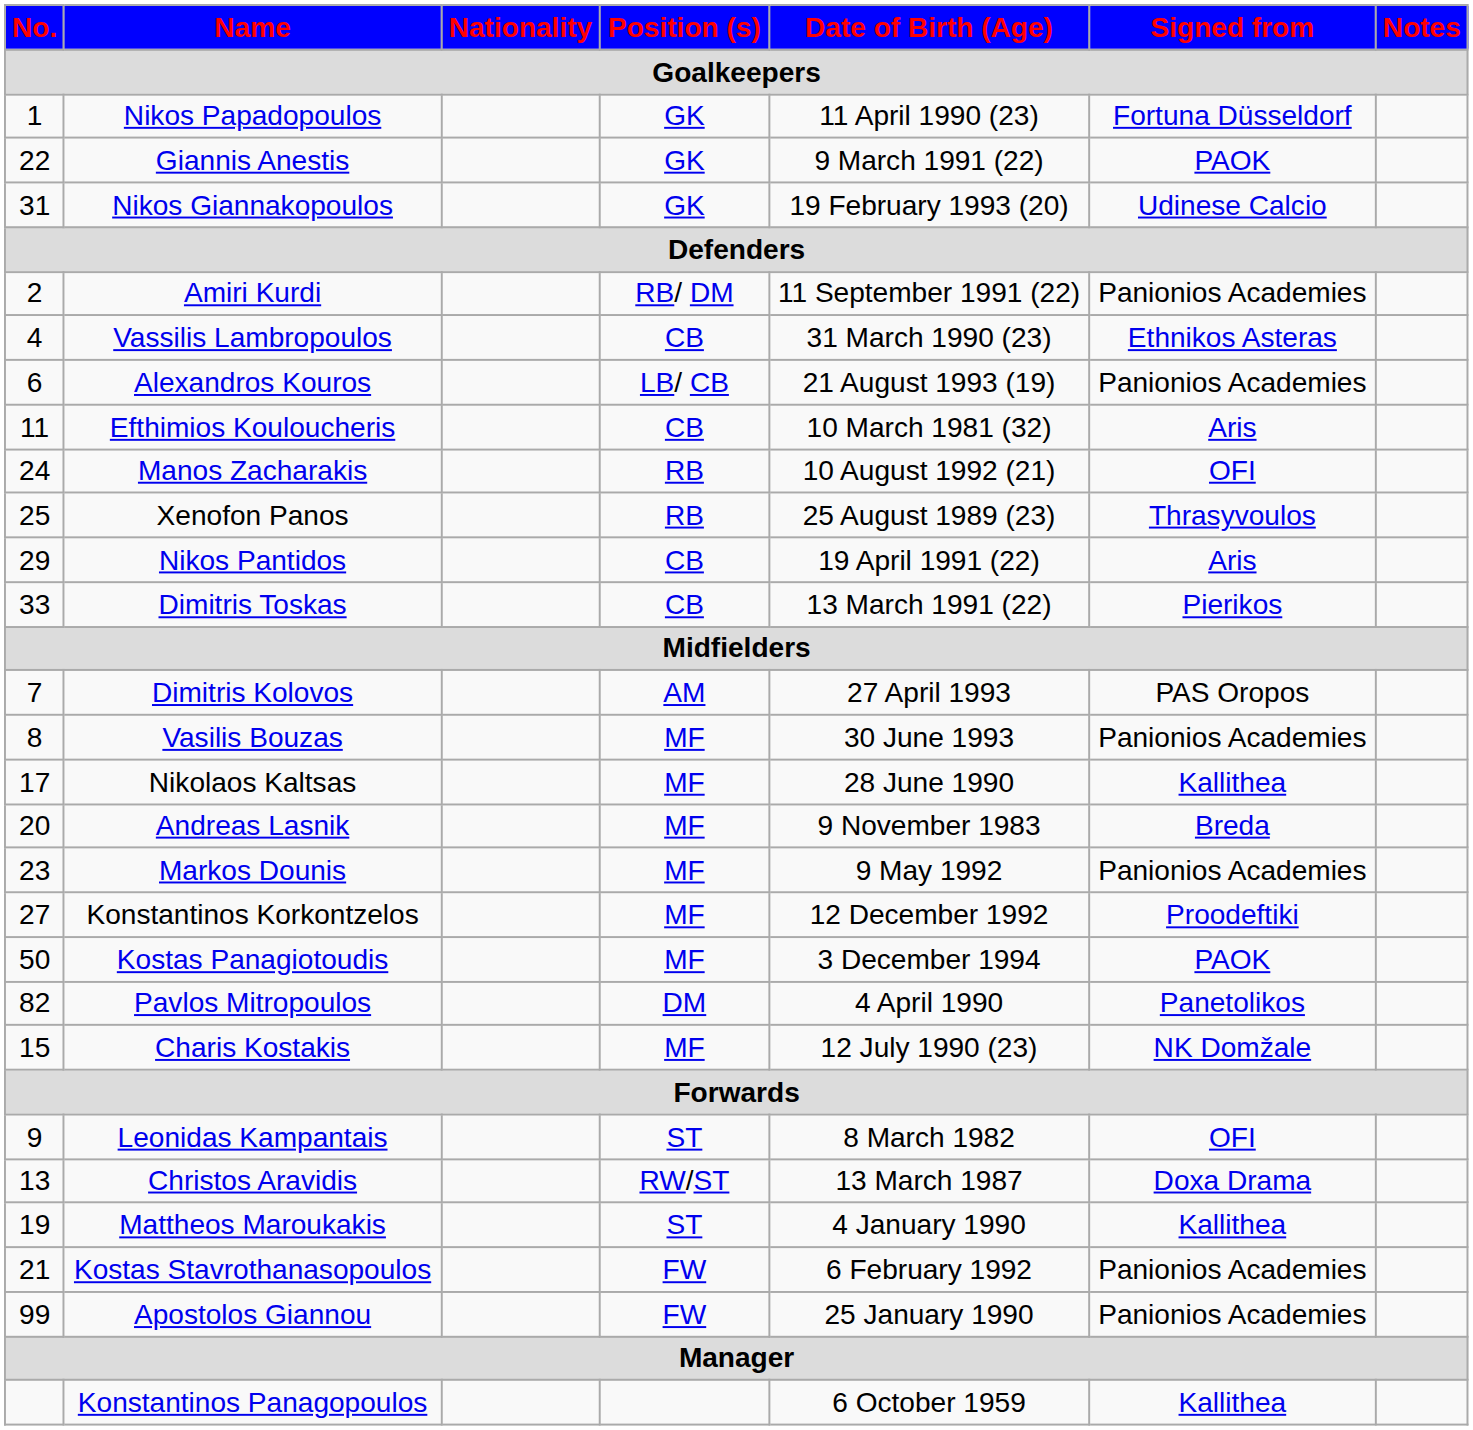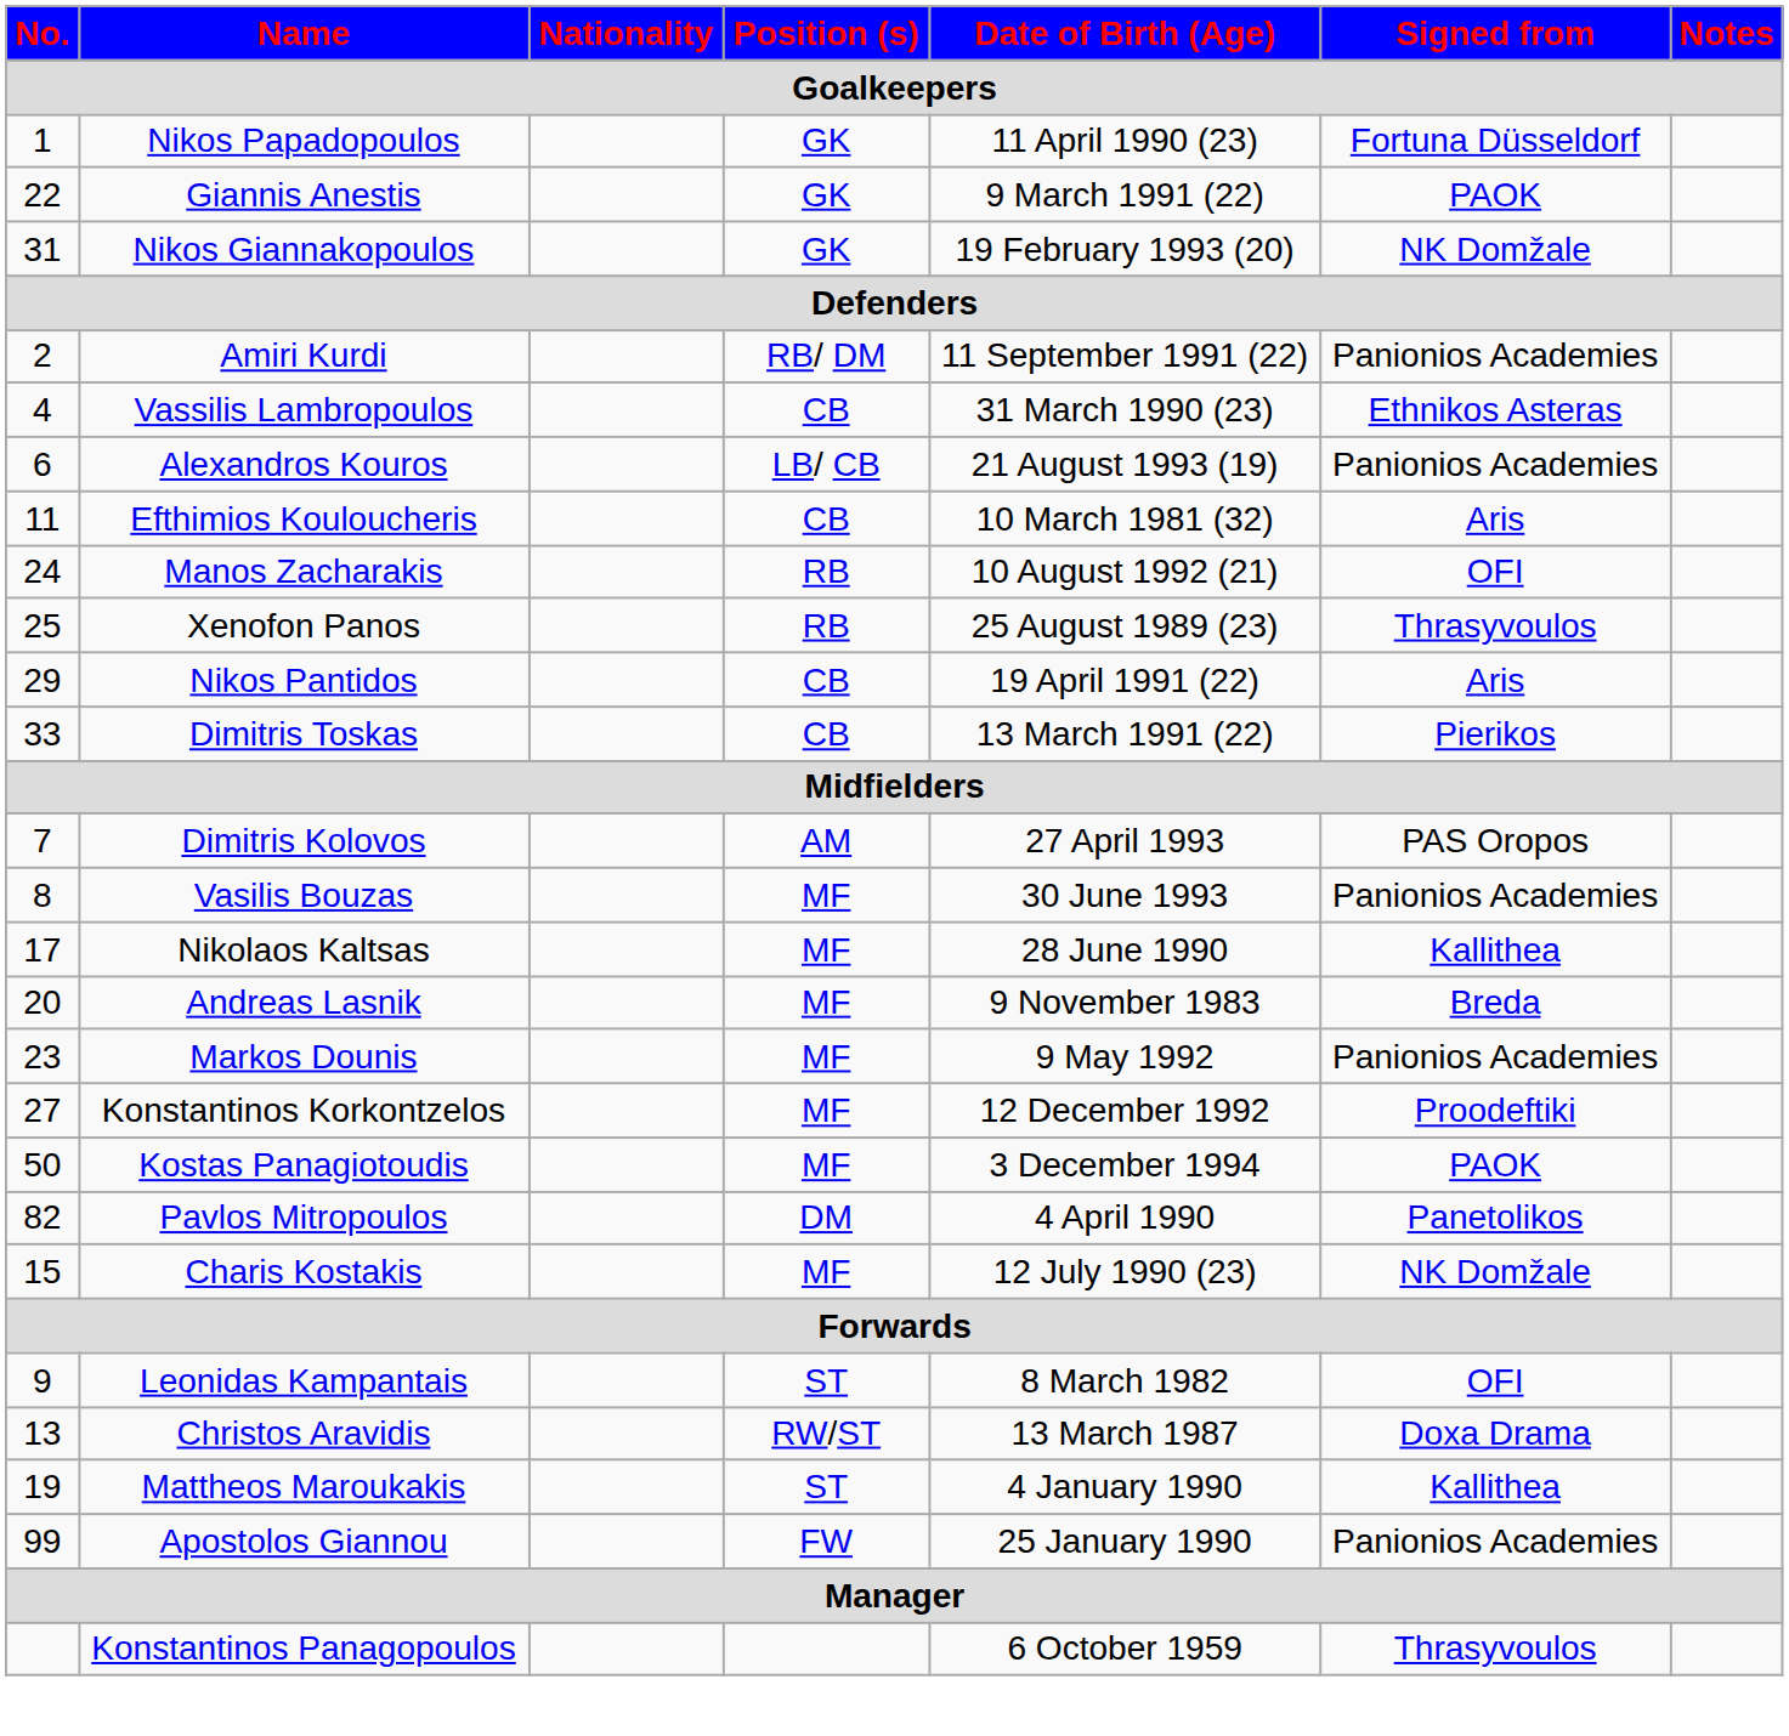 <table class="wikitable" style="text-align:center; font-size:90%; width:85%;">
 <tr>
 <th style="background:#0000ff; color:red; text-align:center;">No.</th>
 <th style="background:#0000ff; color:red; text-align:center;">Name</th>
 <th style="background:#0000ff; color:red; text-align:center;">Nationality</th>
 <th style="background:#0000ff; color:red; text-align:center;">Position (s)</th>
 <th style="background:#0000ff; color:red; text-align:center;">Date of Birth (Age)</th>
 <th style="background:#0000ff; color:red; text-align:center;">Signed from</th>
 <th style="background:#0000ff; color:red; text-align:center;">Notes</th>
 </tr>
 <tr>
 <th colspan="7" style="background:#dcdcdc; text-align:center;">Goalkeepers</th>
 </tr>
 <tr>
 <td>1</td>
 <td><a href='#'>Nikos Papadopoulos</a></td>
 <td></td>
 <td><a href='#'>GK</a></td>
 <td>11 April 1990 (23)</td>
 <td> <a href='#'>Fortuna Düsseldorf</a></td>
 <td></td>
 </tr>
 <tr>
 <td>22</td>
 <td><a href='#'>Giannis Anestis</a></td>
 <td></td>
 <td><a href='#'>GK</a></td>
 <td>9 March 1991 (22)</td>
 <td> <a href='#'>PAOK</a></td>
 <td></td>
 </tr>
 <tr>
 <td>31</td>
 <td><a href='#'>Nikos Giannakopoulos</a></td>
 <td></td>
 <td><a href='#'>GK</a></td>
 <td>19 February 1993 (20)</td>
-<td> <a href='#'>Udinese Calcio</a></td>
+<td> <a href='#'>NK Domžale</a></td>
 </tr>
 <tr>
 <th colspan="7" style="background:#dcdcdc; text-align:center;">Defenders</th>
 </tr>
 <tr>
 <td>2</td>
 <td><a href='#'>Amiri Kurdi</a></td>
 <td></td>
 <td><a href='#'>RB</a>/ <a href='#'>DM</a></td>
 <td>11 September 1991 (22)</td>
 <td>Panionios Academies</td>
 <td></td>
 </tr>
 <tr>
 <td>4</td>
 <td><a href='#'>Vassilis Lambropoulos</a></td>
 <td></td>
 <td><a href='#'>CB</a></td>
 <td>31 March 1990 (23)</td>
 <td> <a href='#'>Ethnikos Asteras</a></td>
 <td></td>
 </tr>
 <tr>
 <td>6</td>
 <td><a href='#'>Alexandros Kouros</a></td>
 <td></td>
 <td><a href='#'>LB</a>/ <a href='#'>CB</a></td>
 <td>21 August 1993 (19)</td>
 <td>Panionios Academies</td>
 <td></td>
 </tr>
 <tr>
 <td>11</td>
 <td><a href='#'>Efthimios Kouloucheris</a></td>
 <td></td>
 <td><a href='#'>CB</a></td>
 <td>10 March 1981 (32)</td>
 <td> <a href='#'>Aris</a></td>
 <td></td>
 </tr>
 <tr>
 <td>24</td>
 <td><a href='#'>Manos Zacharakis</a></td>
 <td></td>
 <td><a href='#'>RB</a></td>
 <td>10 August 1992 (21)</td>
 <td> <a href='#'>OFI</a></td>
 <td></td>
 </tr>
 <tr>
 <td>25</td>
 <td>Xenofon Panos</td>
 <td></td>
 <td><a href='#'>RB</a></td>
 <td>25 August 1989 (23)</td>
 <td> <a href='#'>Thrasyvoulos</a></td>
 <td></td>
 </tr>
 <tr>
 <td>29</td>
 <td><a href='#'>Nikos Pantidos</a></td>
 <td></td>
 <td><a href='#'>CB</a></td>
 <td>19 April 1991 (22)</td>
 <td> <a href='#'>Aris</a></td>
 <td></td>
 </tr>
 <tr>
 <td>33</td>
 <td><a href='#'>Dimitris Toskas</a></td>
 <td></td>
 <td><a href='#'>CB</a></td>
 <td>13 March 1991 (22)</td>
 <td> <a href='#'>Pierikos</a></td>
 <td></td>
 </tr>
 <tr>
 <th colspan="7" style="background:#dcdcdc; text-align:center;">Midfielders</th>
 </tr>
 <tr>
 <td>7</td>
 <td><a href='#'>Dimitris Kolovos</a></td>
 <td></td>
 <td><a href='#'>AM</a></td>
 <td>27 April 1993</td>
 <td> PAS Oropos</td>
 <td></td>
 </tr>
 <tr>
 <td>8</td>
 <td><a href='#'>Vasilis Bouzas</a></td>
 <td></td>
 <td><a href='#'>MF</a></td>
 <td>30 June 1993</td>
 <td>Panionios Academies</td>
 <td></td>
 </tr>
 <tr>
 <td>17</td>
 <td>Nikolaos Kaltsas</td>
 <td></td>
 <td><a href='#'>MF</a></td>
 <td>28 June 1990</td>
 <td> <a href='#'>Kallithea</a></td>
 <td></td>
 </tr>
 <tr>
 <td>20</td>
 <td><a href='#'>Andreas Lasnik</a></td>
 <td></td>
 <td><a href='#'>MF</a></td>
 <td>9 November 1983</td>
 <td> <a href='#'>Breda</a></td>
 <td></td>
 </tr>
 <tr>
 <td>23</td>
 <td><a href='#'>Markos Dounis</a></td>
 <td></td>
 <td><a href='#'>MF</a></td>
 <td>9 May 1992</td>
 <td>Panionios Academies</td>
 <td></td>
 </tr>
 <tr>
 <td>27</td>
 <td>Konstantinos Korkontzelos</td>
 <td></td>
 <td><a href='#'>MF</a></td>
 <td>12 December 1992</td>
 <td> <a href='#'>Proodeftiki</a></td>
 <td></td>
 </tr>
 <tr>
 <td>50</td>
 <td><a href='#'>Kostas Panagiotoudis</a></td>
 <td></td>
 <td><a href='#'>MF</a></td>
 <td>3 December 1994</td>
 <td> <a href='#'>PAOK</a></td>
 <td></td>
 </tr>
 <tr>
 <td>82</td>
 <td><a href='#'>Pavlos Mitropoulos</a></td>
 <td></td>
 <td><a href='#'>DM</a></td>
 <td>4 April 1990</td>
 <td> <a href='#'>Panetolikos</a></td>
 <td></td>
 </tr>
 <tr>
 <td>15</td>
 <td><a href='#'>Charis Kostakis</a></td>
 <td></td>
 <td><a href='#'>MF</a></td>
 <td>12 July 1990 (23)</td>
 <td> <a href='#'>NK Domžale</a></td>
 <td></td>
 </tr>
 <tr>
 <th colspan="7" style="background:#dcdcdc; text-align:center;">Forwards</th>
 </tr>
 <tr>
 <td>9</td>
 <td><a href='#'>Leonidas Kampantais</a></td>
 <td></td>
 <td><a href='#'>ST</a></td>
 <td>8 March 1982</td>
 <td> <a href='#'>OFI</a></td>
 <td></td>
 </tr>
 <tr>
 <td>13</td>
 <td><a href='#'>Christos Aravidis</a></td>
 <td></td>
 <td><a href='#'>RW</a>/<a href='#'>ST</a></td>
 <td>13 March 1987</td>
 <td> <a href='#'>Doxa Drama</a></td>
 <td></td>
 </tr>
 <tr>
 <td>19</td>
 <td><a href='#'>Mattheos Maroukakis</a></td>
 <td></td>
 <td><a href='#'>ST</a></td>
 <td>4 January 1990</td>
 <td> <a href='#'>Kallithea</a></td>
 <td></td>
 </tr>
 <tr>
-<td>21</td>
-<td><a href='#'>Kostas Stavrothanasopoulos</a></td>
-<td></td>
-<td><a href='#'>FW</a></td>
-<td>6 February 1992</td>
-<td>Panionios Academies</td>
-<td></td>
-</tr>
-<tr>
 <td>99</td>
 <td><a href='#'>Apostolos Giannou</a></td>
 <td></td>
 <td><a href='#'>FW</a></td>
 <td>25 January 1990</td>
 <td>Panionios Academies</td>
 <td></td>
 </tr>
 <tr>
 <th colspan="7" style="background:#dcdcdc; text-align:center;">Manager</th>
 </tr>
 <tr>
 <td></td>
 <td><a href='#'>Konstantinos Panagopoulos</a></td>
 <td></td>
 <td></td>
 <td>6 October 1959</td>
-<td> <a href='#'>Kallithea</a></td>
+<td> <a href='#'>Thrasyvoulos</a></td>
 <td></td>
 </tr>
 </table>
